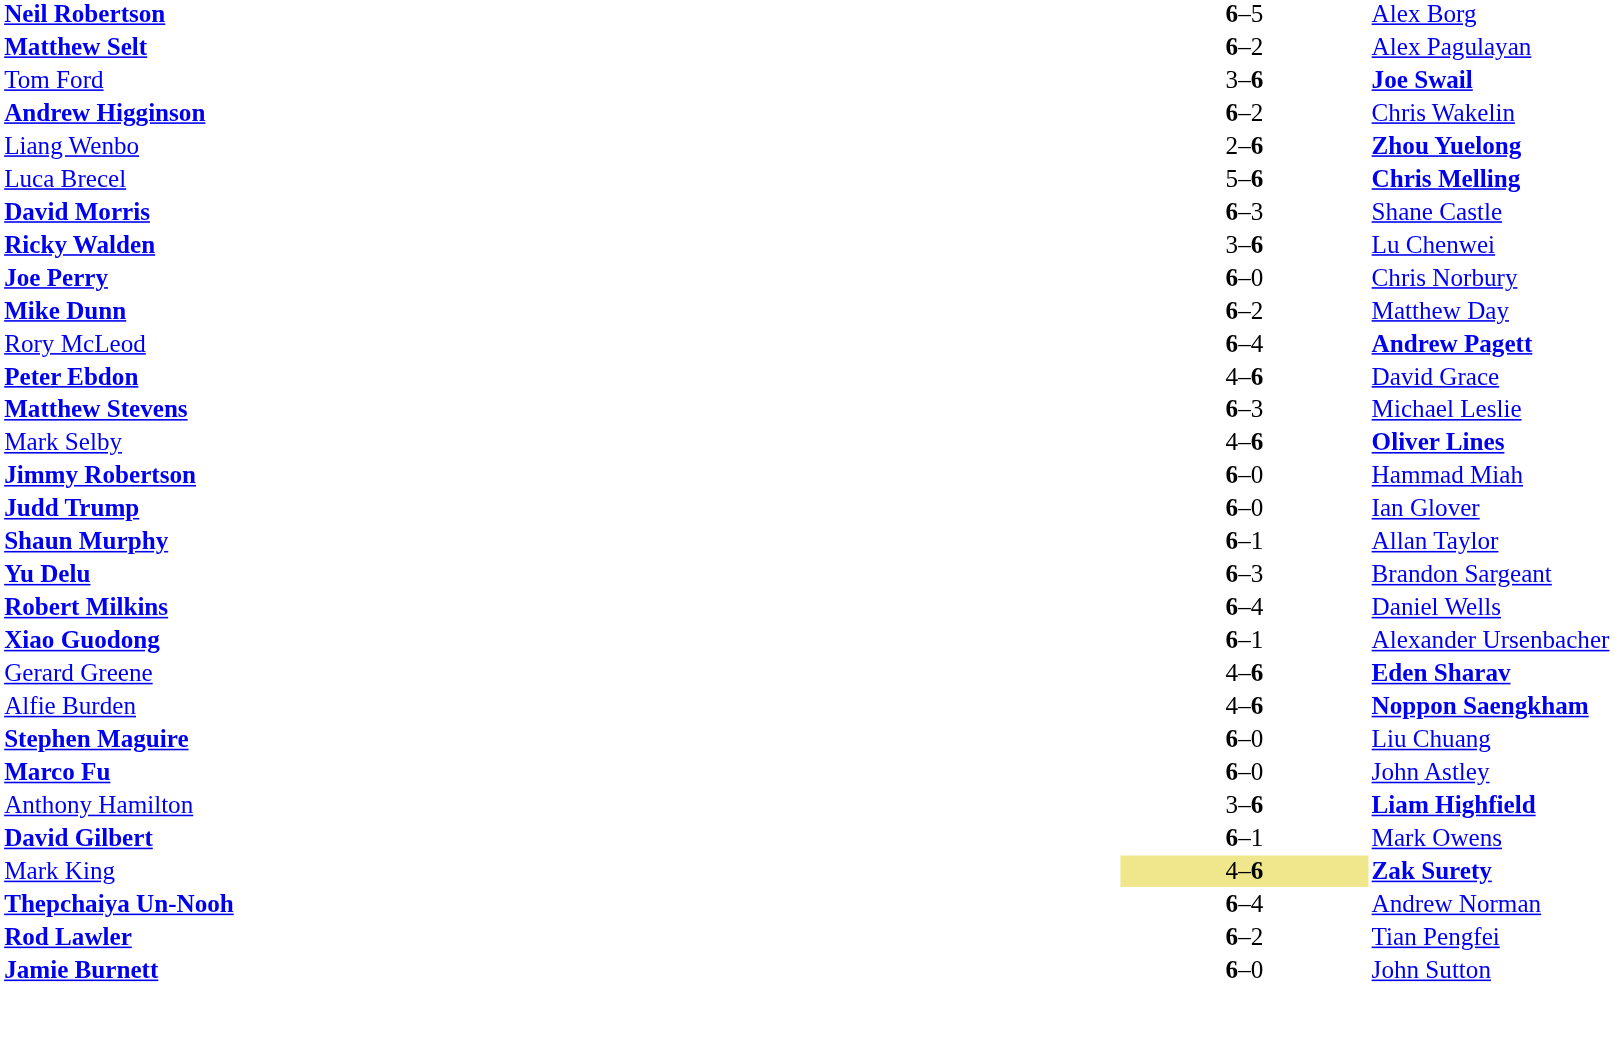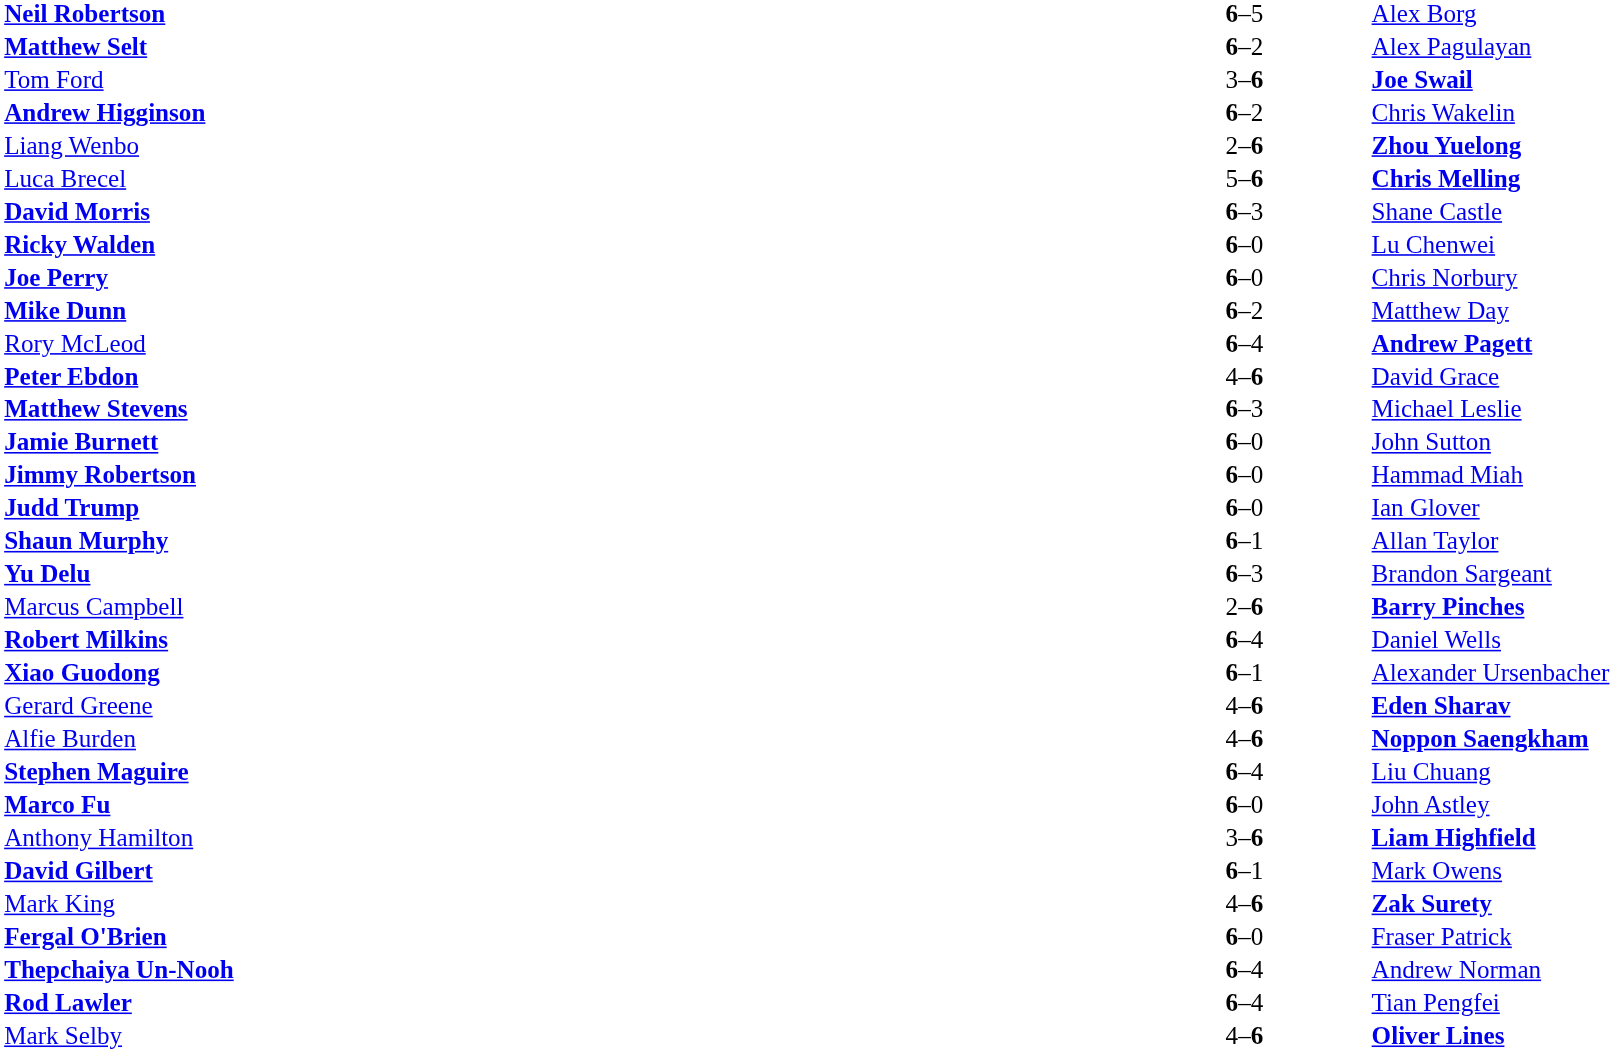 <table width="100%" cellspacing="1">
 <tr>
 <th width=45%></th>
 <th width=10%></th>
 <th width=45%></th>
 </tr>
 <tr>
 <td> <strong><a href='#'>Neil Robertson</a></strong></td>
 <td align="center"><strong>6</strong>–5</td>
 <td> <a href='#'>Alex Borg</a></td>
 </tr>
 <tr>
 <td> <strong><a href='#'>Matthew Selt</a></strong></td>
 <td align="center"><strong>6</strong>–2</td>
 <td> <a href='#'>Alex Pagulayan</a></td>
 </tr>
 <tr>
 <td> <a href='#'>Tom Ford</a></td>
 <td align="center">3–<strong>6</strong></td>
 <td> <strong><a href='#'>Joe Swail</a></strong></td>
 </tr>
 <tr>
 <td> <strong><a href='#'>Andrew Higginson</a></strong></td>
 <td align="center"><strong>6</strong>–2</td>
 <td> <a href='#'>Chris Wakelin</a></td>
 </tr>
 <tr>
 <td> <a href='#'>Liang Wenbo</a></td>
 <td align="center">2–<strong>6</strong></td>
 <td> <strong><a href='#'>Zhou Yuelong</a></strong></td>
 </tr>
 <tr>
 <td> <a href='#'>Luca Brecel</a></td>
 <td align="center">5–<strong>6</strong></td>
 <td> <strong><a href='#'>Chris Melling</a></strong></td>
 </tr>
 <tr>
 <td> <strong><a href='#'>David Morris</a></strong></td>
 <td align="center"><strong>6</strong>–3</td>
 <td> <a href='#'>Shane Castle</a></td>
 </tr>
 <tr>
 <td> <strong><a href='#'>Ricky Walden</a></strong></td>
-<td align="center">3–<strong>6</strong></td>
+<td align="center"><strong>6</strong>–0</td>
 <td> <a href='#'>Lu Chenwei</a></td>
 </tr>
 <tr>
 <td> <strong><a href='#'>Joe Perry</a></strong></td>
 <td align="center"><strong>6</strong>–0</td>
 <td> <a href='#'>Chris Norbury</a></td>
 </tr>
 <tr>
 <td> <strong><a href='#'>Mike Dunn</a></strong></td>
 <td align="center"><strong>6</strong>–2</td>
 <td> <a href='#'>Matthew Day</a></td>
 </tr>
 <tr>
 <td> <a href='#'>Rory McLeod</a></td>
 <td align="center"><strong>6</strong>–4</td>
 <td> <strong><a href='#'>Andrew Pagett</a></strong></td>
 </tr>
 <tr>
 <td> <strong><a href='#'>Peter Ebdon</a></strong></td>
 <td align="center">4–<strong>6</strong></td>
 <td> <a href='#'>David Grace</a></td>
 </tr>
 <tr>
 <td> <strong><a href='#'>Matthew Stevens</a></strong></td>
 <td align="center"><strong>6</strong>–3</td>
 <td> <a href='#'>Michael Leslie</a></td>
 </tr>
 <tr>
-<td> <a href='#'>Mark Selby</a></td>
-<td align="center">4–<strong>6</strong></td>
-<td> <strong><a href='#'>Oliver Lines</a></strong></td>
+<td> <strong><a href='#'>Jamie Burnett</a></strong></td>
+<td align="center"><strong>6</strong>–0</td>
+<td> <a href='#'>John Sutton</a></td>
 </tr>
 <tr>
 <td> <strong><a href='#'>Jimmy Robertson</a></strong></td>
 <td align="center"><strong>6</strong>–0</td>
 <td> <a href='#'>Hammad Miah</a></td>
 </tr>
 <tr>
 <td> <strong><a href='#'>Judd Trump</a></strong></td>
 <td align="center"><strong>6</strong>–0</td>
 <td> <a href='#'>Ian Glover</a></td>
 </tr>
 <tr>
 <td> <strong><a href='#'>Shaun Murphy</a></strong></td>
 <td align="center"><strong>6</strong>–1</td>
 <td> <a href='#'>Allan Taylor</a></td>
 </tr>
 <tr>
 <td> <strong><a href='#'>Yu Delu</a></strong></td>
 <td align="center"><strong>6</strong>–3</td>
 <td> <a href='#'>Brandon Sargeant</a></td>
+</tr>
+<tr>
+<td> <a href='#'>Marcus Campbell</a></td>
+<td align="center">2–<strong>6</strong></td>
+<td> <strong><a href='#'>Barry Pinches</a></strong></td>
 </tr>
 <tr>
 <td> <strong><a href='#'>Robert Milkins</a></strong></td>
 <td align="center"><strong>6</strong>–4</td>
 <td> <a href='#'>Daniel Wells</a></td>
 </tr>
 <tr>
 <td> <strong><a href='#'>Xiao Guodong</a></strong></td>
 <td align="center"><strong>6</strong>–1</td>
 <td> <a href='#'>Alexander Ursenbacher</a></td>
 </tr>
 <tr>
 <td> <a href='#'>Gerard Greene</a></td>
 <td align="center">4–<strong>6</strong></td>
 <td> <strong><a href='#'>Eden Sharav</a></strong></td>
 </tr>
 <tr>
 <td> <a href='#'>Alfie Burden</a></td>
 <td align="center">4–<strong>6</strong></td>
 <td> <strong><a href='#'>Noppon Saengkham</a></strong></td>
 </tr>
 <tr>
 <td> <strong><a href='#'>Stephen Maguire</a></strong></td>
-<td align="center"><strong>6</strong>–0</td>
+<td align="center"><strong>6</strong>–4</td>
 <td> <a href='#'>Liu Chuang</a></td>
 </tr>
 <tr>
 <td> <strong><a href='#'>Marco Fu</a></strong></td>
 <td align="center"><strong>6</strong>–0</td>
 <td> <a href='#'>John Astley</a></td>
 </tr>
 <tr>
 <td> <a href='#'>Anthony Hamilton</a></td>
 <td align="center">3–<strong>6</strong></td>
 <td> <strong><a href='#'>Liam Highfield</a></strong></td>
 </tr>
 <tr>
 <td> <strong><a href='#'>David Gilbert</a></strong></td>
 <td align="center"><strong>6</strong>–1</td>
 <td> <a href='#'>Mark Owens</a></td>
 </tr>
 <tr>
 <td> <a href='#'>Mark King</a></td>
-<td align="center" style="background: khaki;">4–<strong>6</strong></td>
+<td align="center">4–<strong>6</strong></td>
 <td> <strong><a href='#'>Zak Surety</a></strong></td>
+</tr>
+<tr>
+<td> <strong><a href='#'>Fergal O'Brien</a></strong></td>
+<td align="center"><strong>6</strong>–0</td>
+<td> <a href='#'>Fraser Patrick</a></td>
 </tr>
 <tr>
 <td> <strong><a href='#'>Thepchaiya Un-Nooh</a></strong></td>
 <td align="center"><strong>6</strong>–4</td>
 <td> <a href='#'>Andrew Norman</a></td>
 </tr>
 <tr>
 <td> <strong><a href='#'>Rod Lawler</a></strong></td>
-<td align="center"><strong>6</strong>–2</td>
+<td align="center"><strong>6</strong>–4</td>
 <td> <a href='#'>Tian Pengfei</a></td>
 </tr>
 <tr>
-<td> <strong><a href='#'>Jamie Burnett</a></strong></td>
-<td align="center"><strong>6</strong>–0</td>
-<td> <a href='#'>John Sutton</a></td>
+<td> <a href='#'>Mark Selby</a></td>
+<td align="center">4–<strong>6</strong></td>
+<td> <strong><a href='#'>Oliver Lines</a></strong></td>
 </tr>
 </table>
